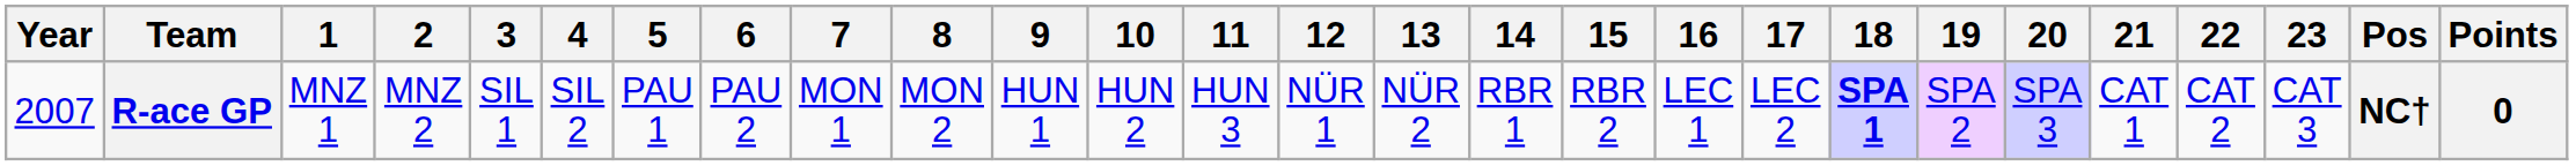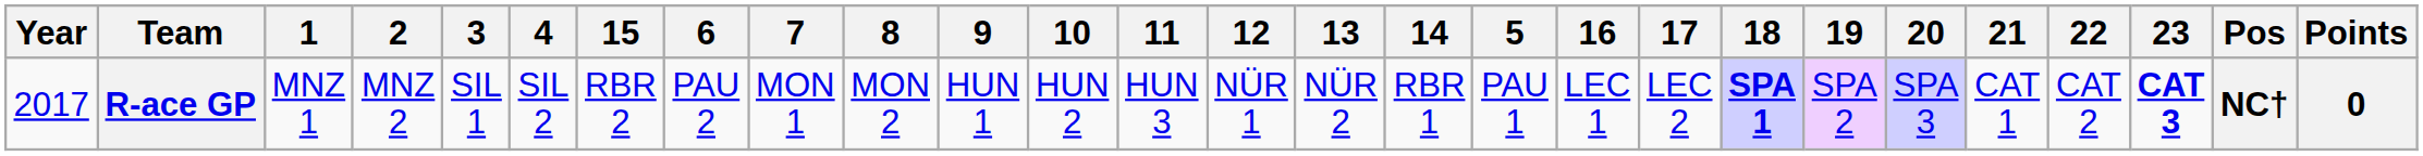 <table class="wikitable" style="text-align:center; font-size:85%">
 <tr>
 <th>Year</th>
 <th>Team</th>
 <th>1</th>
 <th>2</th>
 <th>3</th>
 <th>4</th>
-<th>5</th>
+<th>15</th>
 <th>6</th>
 <th>7</th>
 <th>8</th>
 <th>9</th>
 <th>10</th>
 <th>11</th>
 <th>12</th>
 <th>13</th>
 <th>14</th>
-<th>15</th>
+<th>5</th>
 <th>16</th>
 <th>17</th>
 <th>18</th>
 <th>19</th>
 <th>20</th>
 <th>21</th>
 <th>22</th>
 <th>23</th>
 <th>Pos</th>
 <th>Points</th>
 </tr>
 <tr>
-<td><a href='#'>2007</a></td>
+<td><a href='#'>2017</a></td>
 <th nowrap><a href='#'>R-ace GP</a></th>
 <td style="background:#;"><a href='#'>MNZ<br>1</a><br></td>
 <td style="background:#;"><a href='#'>MNZ<br>2</a><br></td>
 <td style="background:#;"><a href='#'>SIL<br>1</a><br></td>
 <td style="background:#;"><a href='#'>SIL<br>2</a><br></td>
-<td style="background:#;"><a href='#'>PAU<br>1</a><br></td>
+<td style="background:#;"><a href='#'>RBR<br>2</a><br></td>
 <td style="background:#;"><a href='#'>PAU<br>2</a><br></td>
 <td style="background:#;"><a href='#'>MON<br>1</a><br></td>
 <td style="background:#;"><a href='#'>MON<br>2</a><br></td>
 <td style="background:#;"><a href='#'>HUN<br>1</a><br></td>
 <td style="background:#;"><a href='#'>HUN<br>2</a><br></td>
 <td style="background:#;"><a href='#'>HUN<br>3</a><br></td>
 <td style="background:#;"><a href='#'>NÜR<br>1</a><br></td>
 <td style="background:#;"><a href='#'>NÜR<br>2</a><br></td>
 <td style="background:#;"><a href='#'>RBR<br>1</a><br></td>
-<td style="background:#;"><a href='#'>RBR<br>2</a><br></td>
+<td style="background:#;"><a href='#'>PAU<br>1</a><br></td>
 <td style="background:#;"><a href='#'>LEC<br>1</a><br></td>
 <td style="background:#;"><a href='#'>LEC<br>2</a><br></td>
 <td style="background:#cfcfff;"><strong><a href='#'>SPA<br>1</a><br></strong></td>
 <td style="background:#efcfff;"><a href='#'>SPA<br>2</a><br></td>
 <td style="background:#cfcfff;"><a href='#'>SPA<br>3</a><br></td>
 <td style="background:#;"><a href='#'>CAT<br>1</a><br></td>
 <td style="background:#;"><a href='#'>CAT<br>2</a><br></td>
-<td style="background:#;"><a href='#'>CAT<br>3</a><br></td>
+<td style="background:#;"><strong><a href='#'>CAT<br>3</a><br></strong></td>
 <th>NC†</th>
 <th>0</th>
 </tr>
 </table>
